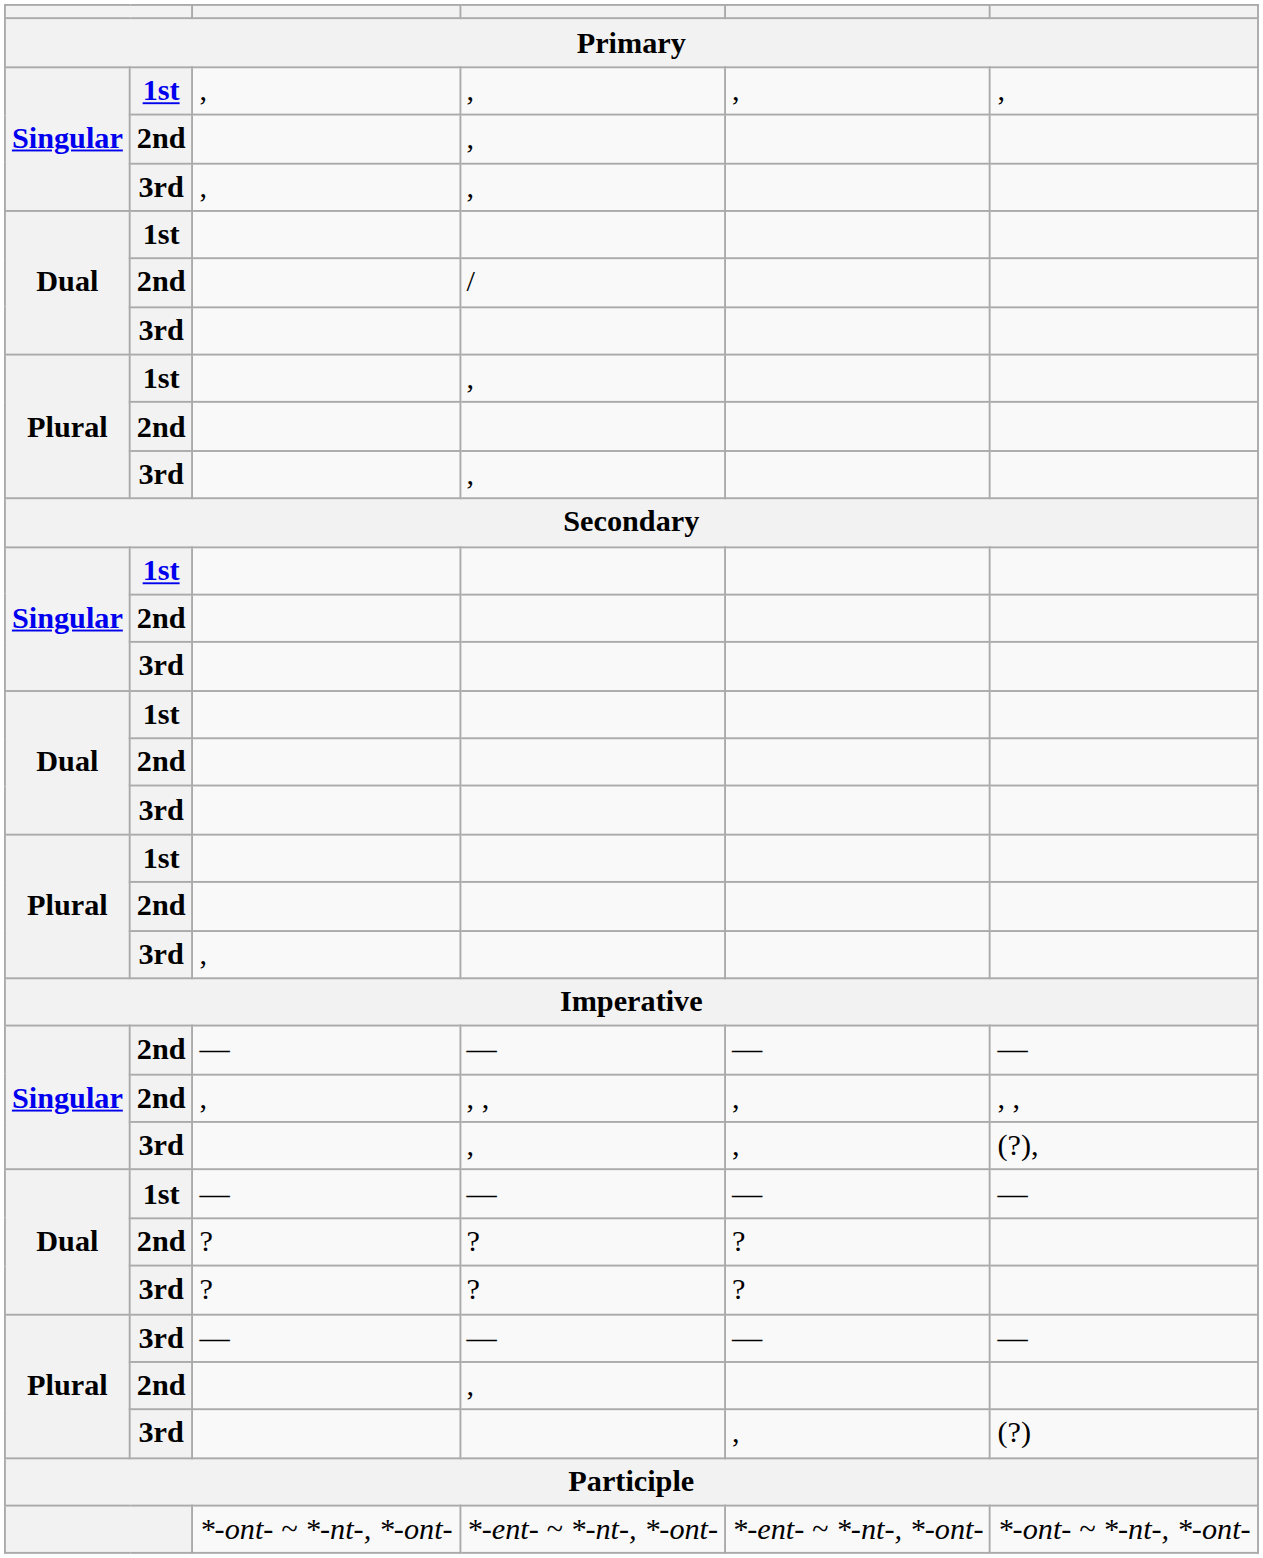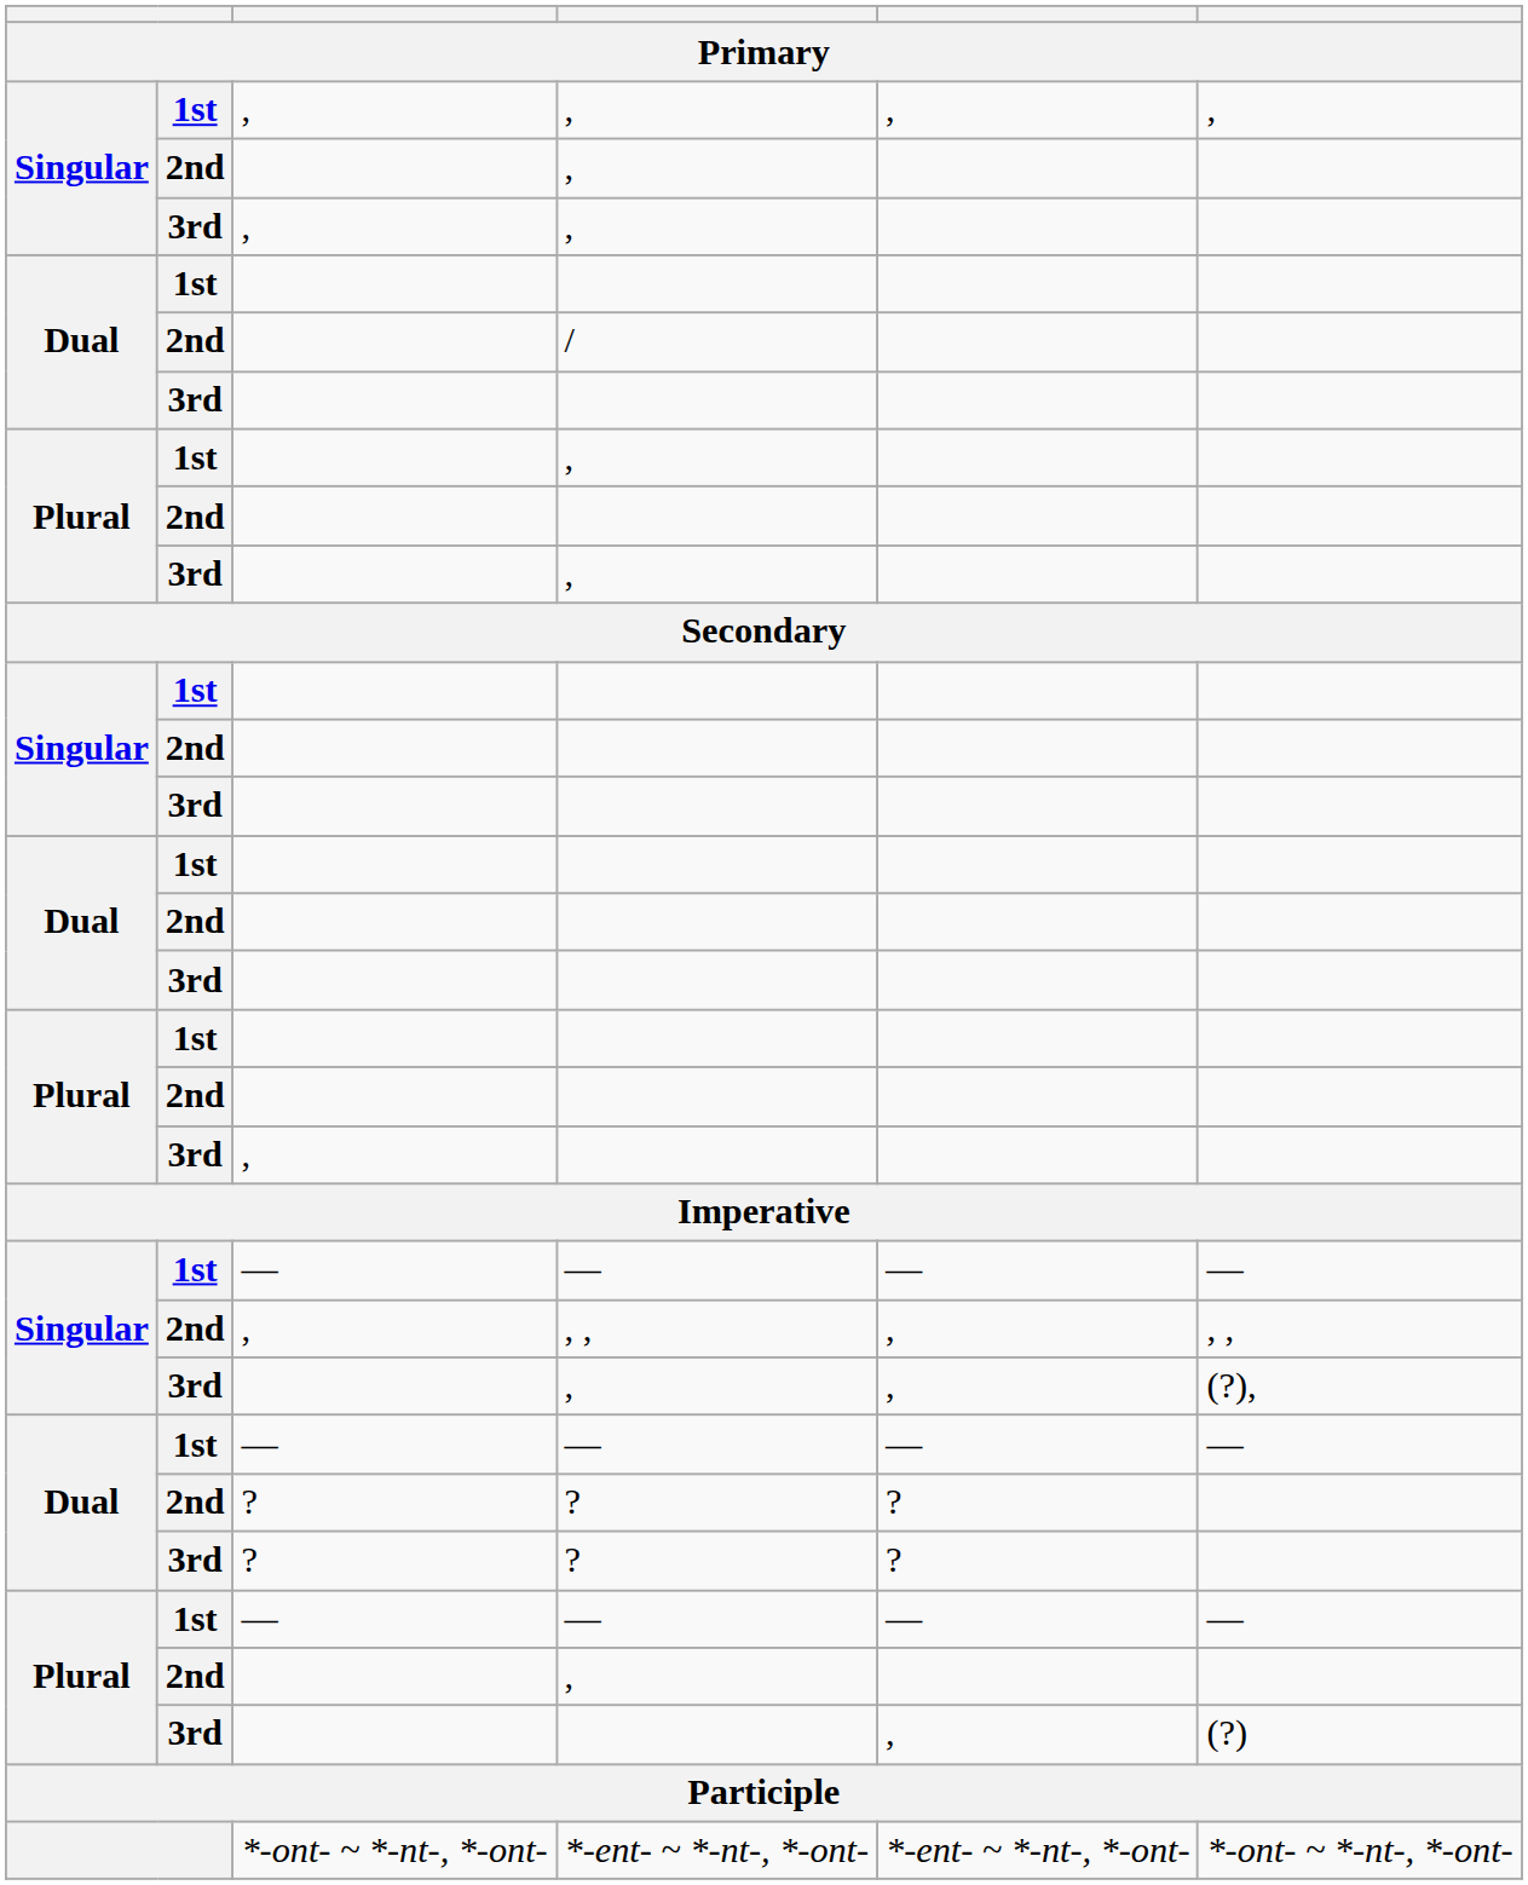 <table class="wikitable">
 <tr>
 <th colspan="2"></th>
 <th></th>
 <th></th>
 <th></th>
 <th></th>
 </tr>
 <tr>
 <th colspan="6">Primary</th>
 </tr>
 <tr>
 <th rowspan="3"><a href='#'>Singular</a></th>
 <th><a href='#'>1st</a></th>
 <td>, </td>
 <td>, </td>
 <td>, </td>
 <td>, </td>
 </tr>
 <tr>
 <th>2nd</th>
 <td></td>
 <td>, </td>
 <td></td>
 <td></td>
 </tr>
 <tr>
 <th>3rd</th>
 <td>, </td>
 <td>, </td>
 <td></td>
 <td></td>
 </tr>
 <tr>
 <th rowspan="3">Dual</th>
 <th>1st</th>
 <td></td>
 <td></td>
 <td></td>
 <td></td>
 </tr>
 <tr>
 <th>2nd</th>
 <td></td>
 <td>/</td>
 <td></td>
 <td></td>
 </tr>
 <tr>
 <th>3rd</th>
 <td></td>
 <td></td>
 <td></td>
 <td></td>
 </tr>
 <tr>
 <th rowspan="3">Plural</th>
 <th>1st</th>
 <td></td>
 <td>, </td>
 <td></td>
 <td></td>
 </tr>
 <tr>
 <th>2nd</th>
 <td></td>
 <td></td>
 <td></td>
 <td></td>
 </tr>
 <tr>
 <th>3rd</th>
 <td></td>
 <td>, </td>
 <td></td>
 <td></td>
 </tr>
 <tr>
 <th colspan="6">Secondary</th>
 </tr>
 <tr>
 <th rowspan="3"><a href='#'>Singular</a></th>
 <th><a href='#'>1st</a></th>
 <td></td>
 <td></td>
 <td></td>
 <td></td>
 </tr>
 <tr>
 <th>2nd</th>
 <td></td>
 <td></td>
 <td></td>
 <td></td>
 </tr>
 <tr>
 <th>3rd</th>
 <td></td>
 <td></td>
 <td></td>
 <td></td>
 </tr>
 <tr>
 <th rowspan="3">Dual</th>
 <th>1st</th>
 <td></td>
 <td></td>
 <td></td>
 <td></td>
 </tr>
 <tr>
 <th>2nd</th>
 <td></td>
 <td></td>
 <td></td>
 <td></td>
 </tr>
 <tr>
 <th>3rd</th>
 <td></td>
 <td></td>
 <td></td>
 <td></td>
 </tr>
 <tr>
 <th rowspan="3">Plural</th>
 <th>1st</th>
 <td></td>
 <td></td>
 <td></td>
 <td></td>
 </tr>
 <tr>
 <th>2nd</th>
 <td></td>
 <td></td>
 <td></td>
 <td></td>
 </tr>
 <tr>
 <th>3rd</th>
 <td>, </td>
 <td></td>
 <td></td>
 <td></td>
 </tr>
 <tr>
 <th colspan="6">Imperative</th>
 </tr>
 <tr>
 <th rowspan="3"><a href='#'>Singular</a></th>
-<th>2nd</th>
+<th><a href='#'>1st</a></th>
 <td>—</td>
 <td>—</td>
 <td>—</td>
 <td>—</td>
 </tr>
 <tr>
 <th>2nd</th>
 <td>, </td>
 <td>, , </td>
 <td>, </td>
 <td>, , </td>
 </tr>
 <tr>
 <th>3rd</th>
 <td></td>
 <td>, </td>
 <td>, </td>
 <td> (?), </td>
 </tr>
 <tr>
 <th rowspan="3">Dual</th>
 <th>1st</th>
 <td>—</td>
 <td>—</td>
 <td>—</td>
 <td>—</td>
 </tr>
 <tr>
 <th>2nd</th>
 <td>?</td>
 <td>?</td>
 <td>?</td>
 <td></td>
 </tr>
 <tr>
 <th>3rd</th>
 <td>?</td>
 <td>?</td>
 <td>?</td>
 <td></td>
 </tr>
 <tr>
 <th rowspan="3">Plural</th>
-<th>3rd</th>
+<th>1st</th>
 <td>—</td>
 <td>—</td>
 <td>—</td>
 <td>—</td>
 </tr>
 <tr>
 <th>2nd</th>
 <td></td>
 <td>, </td>
 <td></td>
 <td></td>
 </tr>
 <tr>
 <th>3rd</th>
 <td></td>
 <td></td>
 <td>, </td>
 <td> (?)</td>
 </tr>
 <tr>
 <th colspan="6">Participle</th>
 </tr>
 <tr>
 <th colspan="2"></th>
 <td><em>*-ont- ~ *-nt-, *-ont-</em></td>
 <td><em>*-ent- ~ *-nt-, *-ont-</em></td>
 <td><em>*-ent- ~ *-nt-, *-ont-</em></td>
 <td><em>*-ont- ~ *-nt-, *-ont-</em></td>
 </tr>
 </table>
